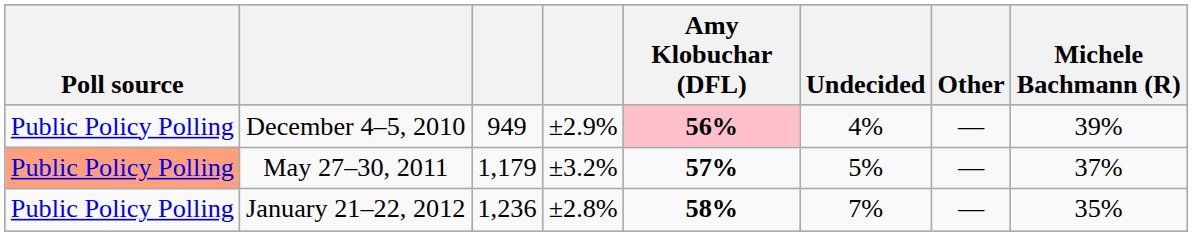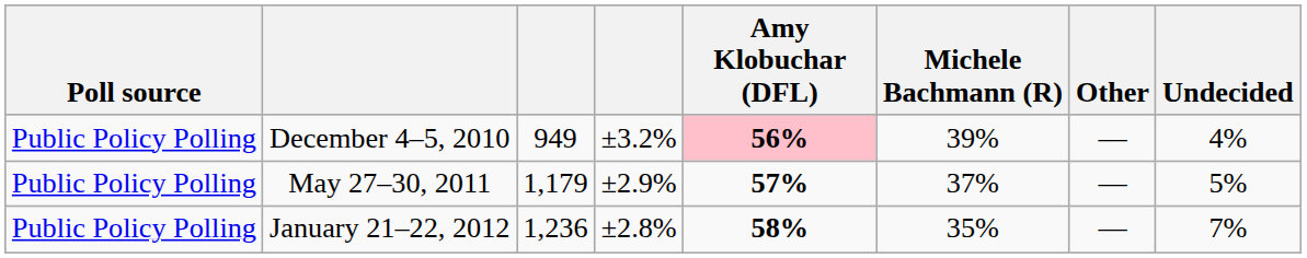 <table class="wikitable" style="text-align:center">
 <tr valign= bottom>
 <th>Poll source</th>
 <th></th>
 <th></th>
 <th></th>
 <th style="width:100px;">Amy<br>Klobuchar (DFL)</th>
+<th style="width:100px;">Michele<br>Bachmann (R)</th>
+<th>Other</th>
 <th>Undecided</th>
-<th>Other</th>
-<th style="width:100px;">Michele<br>Bachmann (R)</th>
 </tr>
 <tr>
 <td align=left><a href='#'>Public Policy Polling</a></td>
 <td>December 4–5, 2010</td>
 <td>949</td>
-<td>±2.9%</td>
+<td>±3.2%</td>
 <td style="background: pink;"><strong>56%</strong></td>
+<td>39%</td>
+<td>—</td>
 <td>4%</td>
-<td>—</td>
-<td>39%</td>
 </tr>
 <tr>
-<td align=left style="background: lightsalmon;"><a href='#'>Public Policy Polling</a></td>
+<td align=left><a href='#'>Public Policy Polling</a></td>
 <td>May 27–30, 2011</td>
 <td>1,179</td>
-<td>±3.2%</td>
+<td>±2.9%</td>
 <td><strong>57%</strong></td>
+<td>37%</td>
+<td>—</td>
 <td>5%</td>
-<td>—</td>
-<td>37%</td>
 </tr>
 <tr>
 <td align=left><a href='#'>Public Policy Polling</a></td>
 <td>January 21–22, 2012</td>
 <td>1,236</td>
 <td>±2.8%</td>
 <td><strong>58%</strong></td>
+<td>35%</td>
+<td>—</td>
 <td>7%</td>
-<td>—</td>
-<td>35%</td>
 </tr>
 </table>
